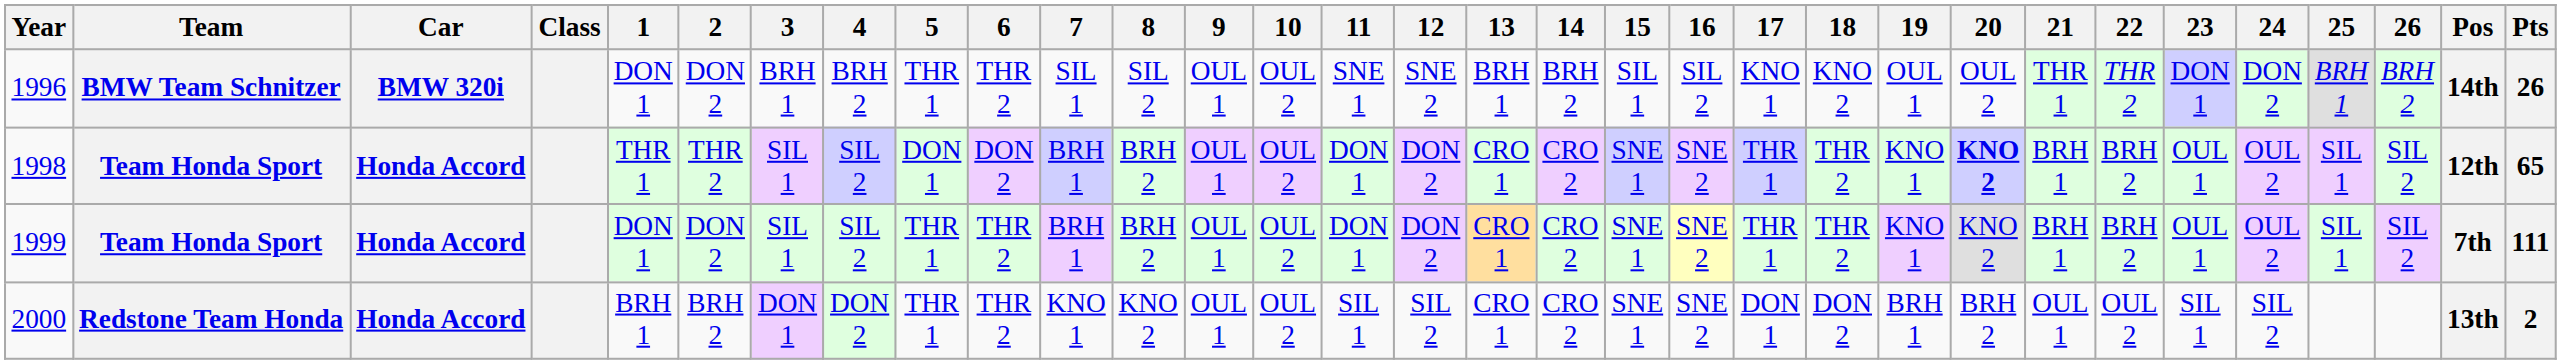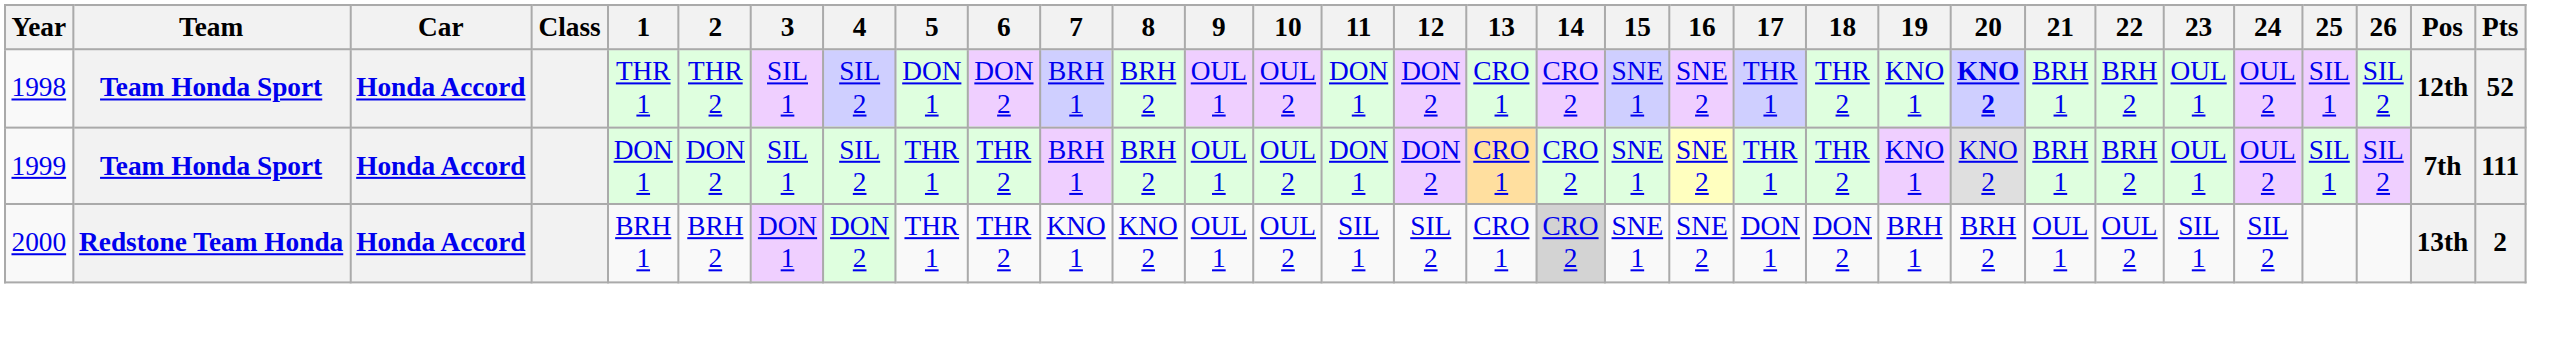 <table class="wikitable" style="text-align:center; font-size:85%">
 <tr>
 <th>Year</th>
 <th>Team</th>
 <th>Car</th>
 <th>Class</th>
 <th>1</th>
 <th>2</th>
 <th>3</th>
 <th>4</th>
 <th>5</th>
 <th>6</th>
 <th>7</th>
 <th>8</th>
 <th>9</th>
 <th>10</th>
 <th>11</th>
 <th>12</th>
 <th>13</th>
 <th>14</th>
 <th>15</th>
 <th>16</th>
 <th>17</th>
 <th>18</th>
 <th>19</th>
 <th>20</th>
 <th>21</th>
 <th>22</th>
 <th>23</th>
 <th>24</th>
 <th>25</th>
 <th>26</th>
 <th>Pos</th>
 <th>Pts</th>
 </tr>
 <tr>
-<td><a href='#'>1996</a></td>
-<th nowrap><a href='#'>BMW Team Schnitzer</a></th>
-<th nowrap><a href='#'>BMW 320i</a></th>
-<th></th>
-<td><a href='#'>DON<br>1</a></td>
-<td><a href='#'>DON<br>2</a></td>
-<td><a href='#'>BRH<br>1</a></td>
-<td><a href='#'>BRH<br>2</a></td>
-<td><a href='#'>THR<br>1</a></td>
-<td><a href='#'>THR<br>2</a></td>
-<td><a href='#'>SIL<br>1</a></td>
-<td><a href='#'>SIL<br>2</a></td>
-<td><a href='#'>OUL<br>1</a></td>
-<td><a href='#'>OUL<br>2</a></td>
-<td><a href='#'>SNE<br>1</a></td>
-<td><a href='#'>SNE<br>2</a></td>
-<td><a href='#'>BRH<br>1</a></td>
-<td><a href='#'>BRH<br>2</a></td>
-<td><a href='#'>SIL<br>1</a></td>
-<td><a href='#'>SIL<br>2</a></td>
-<td><a href='#'>KNO<br>1</a></td>
-<td><a href='#'>KNO<br>2</a></td>
-<td><a href='#'>OUL<br>1</a></td>
-<td><a href='#'>OUL<br>2</a></td>
-<td style="background:#DFFFDF;"><a href='#'>THR<br>1</a><br></td>
-<td style="background:#DFFFDF;"><em><a href='#'>THR<br>2</a></em><br></td>
-<td style="background:#CFCFFF;"><a href='#'>DON<br>1</a><br></td>
-<td style="background:#DFFFDF;"><a href='#'>DON<br>2</a><br></td>
-<td style="background:#DFDFDF;"><em><a href='#'>BRH<br>1</a></em><br></td>
-<td style="background:#DFFFDF;"><em><a href='#'>BRH<br>2</a></em><br></td>
-<th>14th</th>
-<th>26</th>
-</tr>
-<tr>
 <td><a href='#'>1998</a></td>
 <th nowrap><a href='#'>Team Honda Sport</a></th>
 <th nowrap><a href='#'>Honda Accord</a></th>
 <th></th>
 <td style="background:#DFFFDF;"><a href='#'>THR<br>1</a><br></td>
 <td style="background:#DFFFDF;"><a href='#'>THR<br>2</a><br></td>
 <td style="background:#EFCFFF;"><a href='#'>SIL<br>1</a><br></td>
 <td style="background:#CFCFFF;"><a href='#'>SIL<br>2</a><br></td>
 <td style="background:#DFFFDF;"><a href='#'>DON<br>1</a><br></td>
 <td style="background:#EFCFFF;"><a href='#'>DON<br>2</a><br></td>
 <td style="background:#CFCFFF;"><a href='#'>BRH<br>1</a><br></td>
 <td style="background:#DFFFDF;"><a href='#'>BRH<br>2</a><br></td>
 <td style="background:#EFCFFF;"><a href='#'>OUL<br>1</a><br></td>
 <td style="background:#EFCFFF;"><a href='#'>OUL<br>2</a><br></td>
 <td style="background:#DFFFDF;"><a href='#'>DON<br>1</a><br></td>
 <td style="background:#EFCFFF;"><a href='#'>DON<br>2</a><br></td>
 <td style="background:#DFFFDF;"><a href='#'>CRO<br>1</a><br></td>
 <td style="background:#EFCFFF;"><a href='#'>CRO<br>2</a><br></td>
 <td style="background:#CFCFFF;"><a href='#'>SNE<br>1</a><br></td>
 <td style="background:#EFCFFF;"><a href='#'>SNE<br>2</a><br></td>
 <td style="background:#CFCFFF;"><a href='#'>THR<br>1</a><br></td>
 <td style="background:#DFFFDF;"><a href='#'>THR<br>2</a><br></td>
 <td style="background:#DFFFDF;"><a href='#'>KNO<br>1</a><br></td>
 <td style="background:#CFCFFF;"><strong><a href='#'>KNO<br>2</a><br></strong></td>
 <td style="background:#DFFFDF;"><a href='#'>BRH<br>1</a><br></td>
 <td style="background:#DFFFDF;"><a href='#'>BRH<br>2</a><br></td>
 <td style="background:#DFFFDF;"><a href='#'>OUL<br>1</a><br></td>
 <td style="background:#EFCFFF;"><a href='#'>OUL<br>2</a><br></td>
 <td style="background:#EFCFFF;"><a href='#'>SIL<br>1</a><br></td>
 <td style="background:#DFFFDF;"><a href='#'>SIL<br>2</a><br></td>
 <th>12th</th>
-<th>65</th>
+<th>52</th>
 </tr>
 <tr>
 <td><a href='#'>1999</a></td>
 <th nowrap><a href='#'>Team Honda Sport</a></th>
 <th nowrap><a href='#'>Honda Accord</a></th>
 <th></th>
 <td style="background:#DFFFDF;"><a href='#'>DON<br>1</a><br></td>
 <td style="background:#DFFFDF;"><a href='#'>DON<br>2</a><br></td>
 <td style="background:#DFFFDF;"><a href='#'>SIL<br>1</a><br></td>
 <td style="background:#DFFFDF;"><a href='#'>SIL<br>2</a><br></td>
 <td style="background:#DFFFDF;"><a href='#'>THR<br>1</a><br></td>
 <td style="background:#DFFFDF;"><a href='#'>THR<br>2</a><br></td>
 <td style="background:#EFCFFF;"><a href='#'>BRH<br>1</a><br></td>
 <td style="background:#DFFFDF;"><a href='#'>BRH<br>2</a><br></td>
 <td style="background:#DFFFDF;"><a href='#'>OUL<br>1</a><br></td>
 <td style="background:#DFFFDF;"><a href='#'>OUL<br>2</a><br></td>
 <td style="background:#DFFFDF;"><a href='#'>DON<br>1</a><br></td>
 <td style="background:#EFCFFF;"><a href='#'>DON<br>2</a><br></td>
 <td style="background:#FFDF9F;"><a href='#'>CRO<br>1</a><br></td>
 <td style="background:#DFFFDF;"><a href='#'>CRO<br>2</a><br></td>
 <td style="background:#DFFFDF;"><a href='#'>SNE<br>1</a><br></td>
 <td style="background:#FFFFBF;"><a href='#'>SNE<br>2</a><br></td>
 <td style="background:#DFFFDF;"><a href='#'>THR<br>1</a><br></td>
 <td style="background:#DFFFDF;"><a href='#'>THR<br>2</a><br></td>
 <td style="background:#EFCFFF;"><a href='#'>KNO<br>1</a><br></td>
 <td style="background:#DFDFDF;"><a href='#'>KNO<br>2</a><br></td>
 <td style="background:#DFFFDF;"><a href='#'>BRH<br>1</a><br></td>
 <td style="background:#DFFFDF;"><a href='#'>BRH<br>2</a><br></td>
 <td style="background:#DFFFDF;"><a href='#'>OUL<br>1</a><br></td>
 <td style="background:#EFCFFF;"><a href='#'>OUL<br>2</a><br></td>
 <td style="background:#DFFFDF;"><a href='#'>SIL<br>1</a><br></td>
 <td style="background:#EFCFFF;"><a href='#'>SIL<br>2</a><br></td>
 <th>7th</th>
 <th>111</th>
 </tr>
 <tr>
 <td><a href='#'>2000</a></td>
 <th nowrap><a href='#'>Redstone Team Honda</a></th>
 <th nowrap><a href='#'>Honda Accord</a></th>
 <th><span></span></th>
 <td><a href='#'>BRH<br>1</a></td>
 <td><a href='#'>BRH<br>2</a></td>
 <td style="background:#EFCFFF;"><a href='#'>DON<br>1</a><br></td>
 <td style="background:#DFFFDF;"><a href='#'>DON<br>2</a><br></td>
 <td><a href='#'>THR<br>1</a></td>
 <td><a href='#'>THR<br>2</a></td>
 <td><a href='#'>KNO<br>1</a></td>
 <td><a href='#'>KNO<br>2</a></td>
 <td><a href='#'>OUL<br>1</a></td>
 <td><a href='#'>OUL<br>2</a></td>
 <td><a href='#'>SIL<br>1</a></td>
 <td><a href='#'>SIL<br>2</a></td>
 <td><a href='#'>CRO<br>1</a></td>
-<td><a href='#'>CRO<br>2</a></td>
+<td style="background: lightgrey;"><a href='#'>CRO<br>2</a></td>
 <td><a href='#'>SNE<br>1</a></td>
 <td><a href='#'>SNE<br>2</a></td>
 <td><a href='#'>DON<br>1</a></td>
 <td><a href='#'>DON<br>2</a></td>
 <td><a href='#'>BRH<br>1</a></td>
 <td><a href='#'>BRH<br>2</a></td>
 <td><a href='#'>OUL<br>1</a></td>
 <td><a href='#'>OUL<br>2</a></td>
 <td><a href='#'>SIL<br>1</a></td>
 <td><a href='#'>SIL<br>2</a></td>
 <td></td>
 <td></td>
 <th>13th</th>
 <th>2</th>
 </tr>
 </table>
